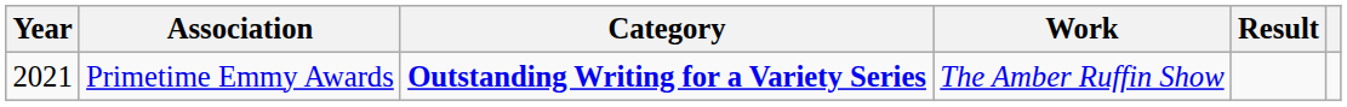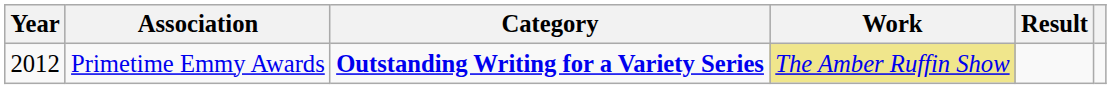 <table class="wikitable">
 <tr>
 <th>Year</th>
 <th>Association</th>
 <th>Category</th>
 <th>Work</th>
 <th>Result</th>
 <th></th>
 </tr>
 <tr>
-<td>2021</td>
+<td>2012</td>
 <td><a href='#'>Primetime Emmy Awards</a></td>
 <td><strong><a href='#'>Outstanding Writing for a Variety Series</a></strong></td>
-<td><em><a href='#'>The Amber Ruffin Show</a></em></td>
+<td style="background: khaki;"><em><a href='#'>The Amber Ruffin Show</a></em></td>
 <td></td>
 <td></td>
 </tr>
 </table>
